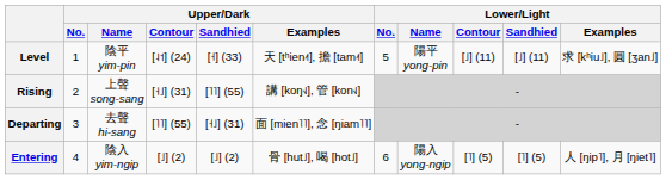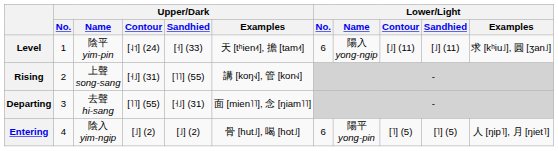 <table class="wikitable" style="text-align:center">
 <tr>
 <th rowspan="2"></th>
 <th colspan="5">Upper/Dark </th>
 <th colspan="5">Lower/Light </th>
 </tr>
 <tr>
 <th><a href='#'>No.</a></th>
 <th><a href='#'>Name</a></th>
 <th><a href='#'>Contour</a></th>
 <th><a href='#'>Sandhied</a></th>
 <th>Examples</th>
 <th><a href='#'>No.</a></th>
 <th><a href='#'>Name</a></th>
 <th><a href='#'>Contour</a></th>
 <th><a href='#'>Sandhied</a></th>
 <th>Examples</th>
 </tr>
 <tr>
 <th>Level </th>
 <td>1</td>
 <td>陰平<br><em>yim-pin</em></td>
 <td>[˨˦] (24)</td>
 <td>[˧] (33)</td>
 <td>天 [tʰien˨˦], 擔 [tam˨˦]</td>
-<td>5</td>
-<td>陽平<br><em>yong-pin</em></td>
+<td>6</td>
+<td>陽入<br><em>yong-ngip</em></td>
 <td>[˩] (11)</td>
 <td>[˩] (11)</td>
 <td>求 [kʰiu˩], 圓 [ʒan˩]</td>
 </tr>
 <tr>
 <th>Rising </th>
 <td>2</td>
 <td>上聲<br><em>song-sang</em></td>
 <td>[˧˩] (31)</td>
 <td>[˥˥] (55)</td>
 <td>講 [koŋ˧˩], 管 [kon˧˩]</td>
 <td colspan="5" style="background-color: lightgray">-</td>
 </tr>
 <tr>
 <th>Departing </th>
 <td>3</td>
 <td>去聲<br><em>hi-sang</em></td>
 <td>[˥˥] (55)</td>
 <td>[˧˩] (31)</td>
 <td>面 [mien˥˥], 念 [ŋiam˥˥]</td>
 <td colspan="5" style="background-color: lightgray">-</td>
 </tr>
 <tr>
 <th><a href='#'>Entering </a></th>
 <td>4</td>
 <td>陰入<br><em>yim-ngip</em></td>
 <td>[˩] (2)</td>
 <td>[˩] (2)</td>
 <td>骨 [hut˩], 喝 [hot˩]</td>
 <td>6</td>
-<td>陽入<br><em>yong-ngip</em></td>
+<td>陽平<br><em>yong-pin</em></td>
 <td>[˥] (5)</td>
 <td>[˥] (5)</td>
 <td>人 [ŋip˥], 月 [ŋiet˥]</td>
 </tr>
 </table>
